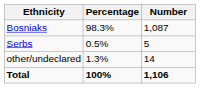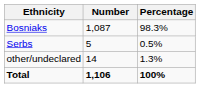 <table class="wikitable">
 <tr>
 <th width="100px">Ethnicity</th>
+<th width="80px">Number</th>
 <th width="80px">Percentage</th>
-<th width="80px">Number</th>
 </tr>
 <tr>
 <td><a href='#'>Bosniaks</a></td>
+<td>1,087</td>
 <td>98.3%</td>
-<td>1,087</td>
 </tr>
 <tr>
 <td><a href='#'>Serbs</a></td>
+<td>5</td>
 <td>0.5%</td>
-<td>5</td>
 </tr>
 <tr>
 <td>other/undeclared</td>
+<td>14</td>
 <td>1.3%</td>
-<td>14</td>
 </tr>
 <tr>
 <td><strong>Total</strong></td>
+<td><strong>1,106</strong></td>
 <td><strong>100%</strong></td>
-<td><strong>1,106</strong></td>
 </tr>
 </table>
